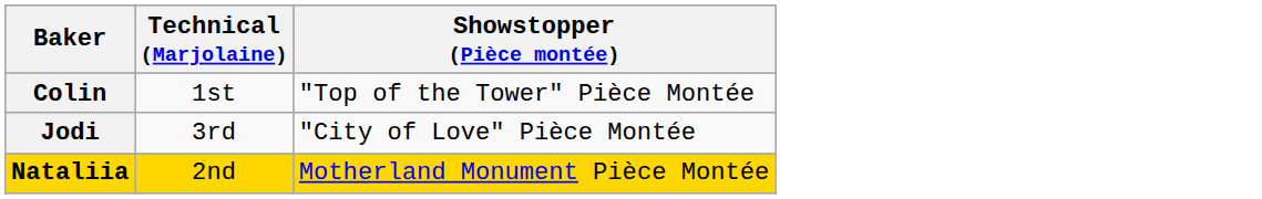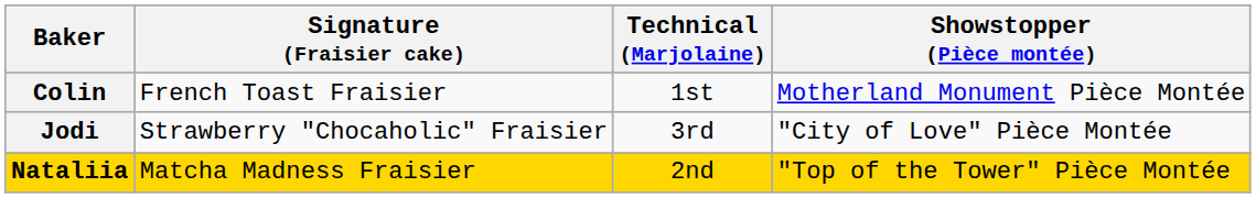 <table class="wikitable sortable" style="text-align:left;">
 <tr>
 <th scope="col">Baker</th>
+<th scope="col" class="unsortable">Signature<br><small>(Fraisier cake)</small></th>
 <th scope="col">Technical<br><small>(<a href='#'>Marjolaine</a>)</small></th>
 <th scope="col" class="unsortable">Showstopper<br><small>(<a href='#'>Pièce montée</a>)</small></th>
 </tr>
 <tr>
 <th scope="row">Colin</th>
+<td>French Toast Fraisier</td>
 <td align="center">1st</td>
-<td>"Top of the Tower" Pièce Montée</td>
+<td><a href='#'>Motherland Monument</a> Pièce Montée</td>
 </tr>
 <tr>
 <th scope="row">Jodi</th>
+<td>Strawberry "Chocaholic" Fraisier</td>
 <td align="center">3rd</td>
 <td>"City of Love" Pièce Montée</td>
 </tr>
 <tr style="background:gold">
 <th scope="row" style="background:gold">Nataliia</th>
+<td>Matcha Madness Fraisier</td>
 <td align="center">2nd</td>
-<td><a href='#'>Motherland Monument</a> Pièce Montée</td>
+<td>"Top of the Tower" Pièce Montée</td>
 </tr>
 </table>
